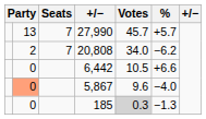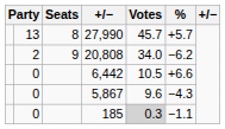 <table class="wikitable" style="text-align:right">
 <tr>
 <th colspan="2">Party</th>
 <th>Seats</th>
 <th>+/−</th>
 <th>Votes</th>
 <th>%</th>
 <th>+/−</th>
 </tr>
 <tr>
 <td></td>
 <td>13</td>
-<td> 7</td>
+<td> 8</td>
 <td>27,990</td>
 <td>45.7</td>
 <td><span>+5.7</span></td>
 </tr>
 <tr>
 <td></td>
 <td>2</td>
-<td> 7</td>
+<td> 9</td>
 <td>20,808</td>
 <td>34.0</td>
 <td><span>−6.2</span></td>
 </tr>
 <tr>
 <td></td>
 <td>0</td>
 <td></td>
 <td>6,442</td>
 <td>10.5</td>
 <td><span>+6.6</span></td>
 </tr>
 <tr>
 <td></td>
-<td style="background: lightsalmon;">0</td>
+<td>0</td>
 <td></td>
 <td>5,867</td>
 <td>9.6</td>
-<td><span>−4.0</span></td>
+<td><span>−4.3</span></td>
 </tr>
 <tr>
 <td></td>
 <td>0</td>
 <td></td>
 <td>185</td>
 <td style="background: lightgrey;">0.3</td>
-<td><span>−1.3</span></td>
+<td><span>−1.1</span></td>
 </tr>
 </table>
